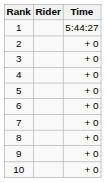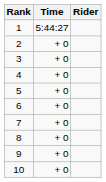 <table class="wikitable">
 <tr>
 <th scope="col">Rank</th>
+<th scope="col">Time</th>
 <th scope="col">Rider</th>
-<th scope="col">Time</th>
 </tr>
 <tr>
 <td style="text-align:center;">1</td>
+<td style="text-align:right;">5:44:27</td>
 <td></td>
-<td style="text-align:right;">5:44:27</td>
 </tr>
 <tr>
 <td style="text-align:center;">2</td>
+<td style="text-align:right;">+ 0</td>
 <td></td>
-<td style="text-align:right;">+ 0</td>
 </tr>
 <tr>
 <td style="text-align:center;">3</td>
+<td style="text-align:right;">+ 0</td>
 <td></td>
-<td style="text-align:right;">+ 0</td>
 </tr>
 <tr>
 <td style="text-align:center;">4</td>
+<td style="text-align:right;">+ 0</td>
 <td></td>
-<td style="text-align:right;">+ 0</td>
 </tr>
 <tr>
 <td style="text-align:center;">5</td>
+<td style="text-align:right;">+ 0</td>
 <td></td>
-<td style="text-align:right;">+ 0</td>
 </tr>
 <tr>
 <td style="text-align:center;">6</td>
+<td style="text-align:right;">+ 0</td>
 <td></td>
-<td style="text-align:right;">+ 0</td>
 </tr>
 <tr>
 <td style="text-align:center;">7</td>
+<td style="text-align:right;">+ 0</td>
 <td></td>
-<td style="text-align:right;">+ 0</td>
 </tr>
 <tr>
 <td style="text-align:center;">8</td>
+<td style="text-align:right;">+ 0</td>
 <td></td>
-<td style="text-align:right;">+ 0</td>
 </tr>
 <tr>
 <td style="text-align:center;">9</td>
+<td style="text-align:right;">+ 0</td>
 <td></td>
-<td style="text-align:right;">+ 0</td>
 </tr>
 <tr>
 <td style="text-align:center;">10</td>
+<td style="text-align:right;">+ 0</td>
 <td></td>
-<td style="text-align:right;">+ 0</td>
 </tr>
 </table>
